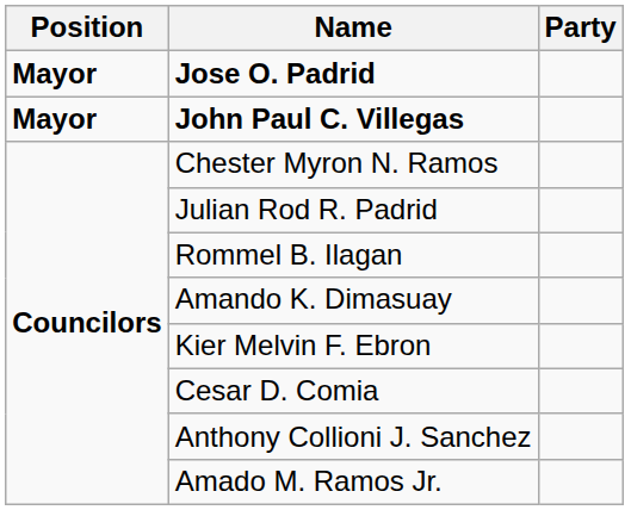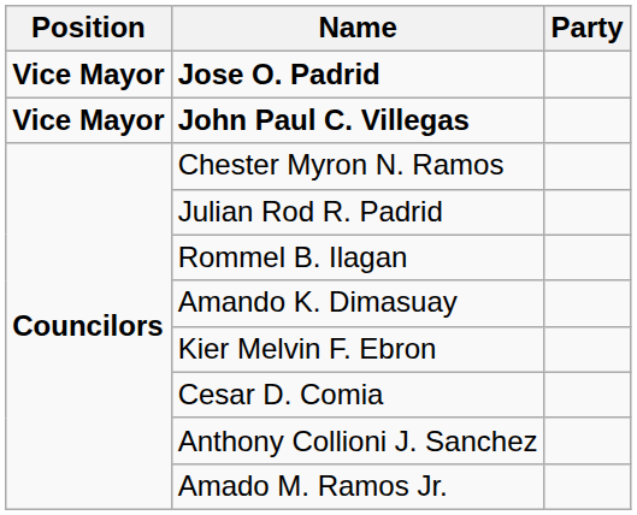 <table class=wikitable>
 <tr>
 <th>Position</th>
 <th>Name</th>
 <th colspan=2>Party</th>
 </tr>
 <tr>
-<td><strong>Mayor</strong></td>
+<td><strong>Vice Mayor</strong></td>
 <td><strong>Jose O. Padrid</strong></td>
 <td></td>
 </tr>
 <tr>
-<td><strong>Mayor</strong></td>
+<td><strong>Vice Mayor</strong></td>
 <td><strong>John Paul C. Villegas</strong></td>
 <td></td>
 </tr>
 <tr>
 <td rowspan=8><strong>Councilors</strong></td>
 <td>Chester Myron N. Ramos</td>
 <td></td>
 </tr>
 <tr>
 <td>Julian Rod R. Padrid</td>
 <td></td>
 </tr>
 <tr>
 <td>Rommel B. Ilagan</td>
 <td></td>
 </tr>
 <tr>
 <td>Amando K. Dimasuay</td>
 <td></td>
 </tr>
 <tr>
 <td>Kier Melvin F. Ebron</td>
 <td></td>
 </tr>
 <tr>
 <td>Cesar D. Comia</td>
 <td></td>
 </tr>
 <tr>
 <td>Anthony Collioni J. Sanchez</td>
 <td></td>
 </tr>
 <tr>
 <td>Amado M. Ramos Jr.</td>
 <td></td>
 </tr>
 </table>
